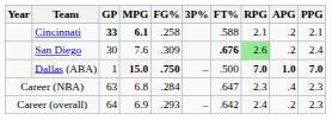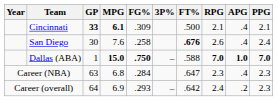 <table class="wikitable sortable" style="font-size:95%; text-align:right;">
 <tr>
 <th>Year</th>
 <th>Team</th>
 <th>GP</th>
 <th>MPG</th>
 <th>FG%</th>
 <th>3P%</th>
 <th>FT%</th>
 <th>RPG</th>
 <th>APG</th>
 <th>PPG</th>
 </tr>
 <tr>
 <td style="text-align:left;"></td>
 <td style="text-align:left;"><a href='#'>Cincinnati</a></td>
 <td><strong>33</strong></td>
 <td><strong>6.1</strong></td>
-<td>.258</td>
+<td>.309</td>
 <td></td>
-<td>.588</td>
+<td>.500</td>
 <td>2.1</td>
-<td>.2</td>
+<td>.4</td>
 <td>2.1</td>
 </tr>
 <tr>
 <td style="text-align:left;"></td>
 <td style="text-align:left;"><a href='#'>San Diego</a></td>
 <td>30</td>
 <td>7.6</td>
-<td>.309</td>
+<td>.258</td>
 <td></td>
 <td><strong>.676</strong></td>
-<td style="background: lightgreen;">2.6</td>
-<td>.2</td>
+<td>2.6</td>
+<td>.4</td>
 <td>2.4</td>
 </tr>
 <tr>
 <td style="text-align:left;"></td>
 <td style="text-align:left;"><a href='#'>Dallas</a> (ABA)</td>
 <td>1</td>
 <td><strong>15.0</strong></td>
 <td><strong>.750</strong></td>
 <td>–</td>
-<td>.500</td>
+<td>.588</td>
 <td><strong>7.0</strong></td>
 <td><strong>1.0</strong></td>
 <td><strong>7.0</strong></td>
 </tr>
 <tr class="sortbottom">
 <td style="text-align:center;" colspan="2">Career (NBA)</td>
 <td>63</td>
 <td>6.8</td>
 <td>.284</td>
 <td></td>
 <td>.647</td>
 <td>2.3</td>
 <td>.4</td>
 <td>2.3</td>
 </tr>
 <tr class="sortbottom">
 <td style="text-align:center;" colspan="2">Career (overall)</td>
 <td>64</td>
 <td>6.9</td>
 <td>.293</td>
 <td>–</td>
 <td>.642</td>
 <td>2.4</td>
 <td>.2</td>
 <td>2.3</td>
 </tr>
 </table>
